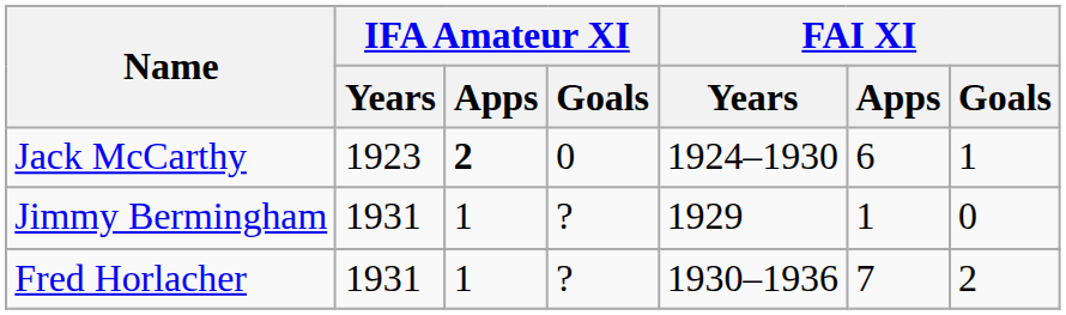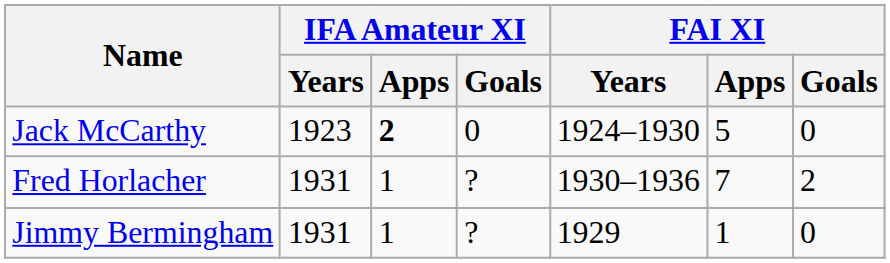 <table class="wikitable">
 <tr>
 <th rowspan=2>Name</th>
 <th colspan=3> <a href='#'>IFA Amateur XI</a></th>
 <th colspan=3> <a href='#'>FAI XI</a></th>
 </tr>
 <tr>
 <th>Years</th>
 <th>Apps</th>
 <th>Goals</th>
 <th>Years</th>
 <th>Apps</th>
 <th>Goals</th>
 </tr>
 <tr>
 <td><a href='#'>Jack McCarthy</a></td>
 <td>1923</td>
 <td><strong>2</strong></td>
 <td>0</td>
 <td>1924–1930</td>
-<td>6</td>
-<td>1</td>
-</tr>
-<tr>
-<td><a href='#'>Jimmy Bermingham</a></td>
-<td>1931</td>
-<td>1</td>
-<td>?</td>
-<td>1929</td>
-<td>1</td>
+<td>5</td>
 <td>0</td>
 </tr>
 <tr>
 <td><a href='#'>Fred Horlacher</a></td>
 <td>1931</td>
 <td>1</td>
 <td>?</td>
 <td>1930–1936</td>
 <td>7</td>
 <td>2</td>
 </tr>
+<tr>
+<td><a href='#'>Jimmy Bermingham</a></td>
+<td>1931</td>
+<td>1</td>
+<td>?</td>
+<td>1929</td>
+<td>1</td>
+<td>0</td>
+</tr>
 </table>
